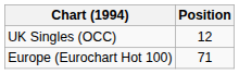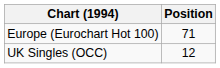 <table class="wikitable">
 <tr>
 <th>Chart (1994)</th>
 <th>Position</th>
 </tr>
 <tr>
+<td>Europe (Eurochart Hot 100)</td>
+<td align="center">71</td>
+</tr>
+<tr>
 <td>UK Singles (OCC)</td>
 <td align="center">12</td>
 </tr>
-<tr>
-<td>Europe (Eurochart Hot 100)</td>
-<td align="center">71</td>
-</tr>
 </table>
